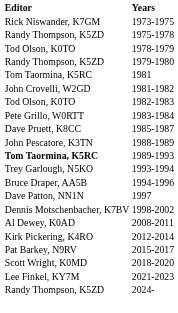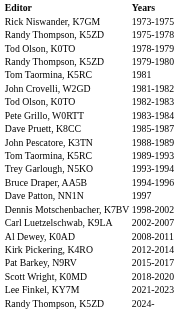 <table class="toccolours">
 <tr>
 <td><strong>Editor</strong></td>
 <td><strong>Years</strong></td>
 </tr>
 <tr>
 <td>Rick Niswander, K7GM</td>
 <td>1973-1975</td>
 </tr>
 <tr>
 <td>Randy Thompson, K5ZD</td>
 <td>1975-1978</td>
 </tr>
 <tr>
 <td>Tod Olson, K0TO</td>
 <td>1978-1979</td>
 </tr>
 <tr>
 <td>Randy Thompson, K5ZD</td>
 <td>1979-1980</td>
 </tr>
 <tr>
 <td>Tom Taormina, K5RC</td>
 <td>1981</td>
 </tr>
 <tr>
 <td>John Crovelli, W2GD</td>
 <td>1981-1982</td>
 </tr>
 <tr>
 <td>Tod Olson, K0TO</td>
 <td>1982-1983</td>
 </tr>
 <tr>
 <td>Pete Grillo, W0RTT</td>
 <td>1983-1984</td>
 </tr>
 <tr>
 <td>Dave Pruett, K8CC</td>
 <td>1985-1987</td>
 </tr>
 <tr>
 <td>John Pescatore, K3TN</td>
 <td>1988-1989</td>
 </tr>
 <tr>
-<td><strong>Tom Taormina, K5RC</strong></td>
+<td>Tom Taormina, K5RC</td>
 <td>1989-1993</td>
 </tr>
 <tr>
 <td>Trey Garlough, N5KO</td>
 <td>1993-1994</td>
 </tr>
 <tr>
 <td>Bruce Draper, AA5B</td>
 <td>1994-1996</td>
 </tr>
 <tr>
 <td>Dave Patton, NN1N</td>
 <td>1997</td>
 </tr>
 <tr>
 <td>Dennis Motschenbacher, K7BV</td>
 <td>1998-2002</td>
+</tr>
+<tr>
+<td>Carl Luetzelschwab, K9LA</td>
+<td>2002-2007</td>
 </tr>
 <tr>
 <td>Al Dewey, K0AD</td>
 <td>2008-2011</td>
 </tr>
 <tr>
 <td>Kirk Pickering, K4RO</td>
 <td>2012-2014</td>
 </tr>
 <tr>
 <td>Pat Barkey, N9RV</td>
 <td>2015-2017</td>
 </tr>
 <tr>
 <td>Scott Wright, K0MD</td>
 <td>2018-2020</td>
 </tr>
 <tr>
 <td>Lee Finkel, KY7M</td>
 <td>2021-2023</td>
 </tr>
 <tr>
 <td>Randy Thompson, K5ZD</td>
 <td>2024-</td>
 </tr>
 </table>
